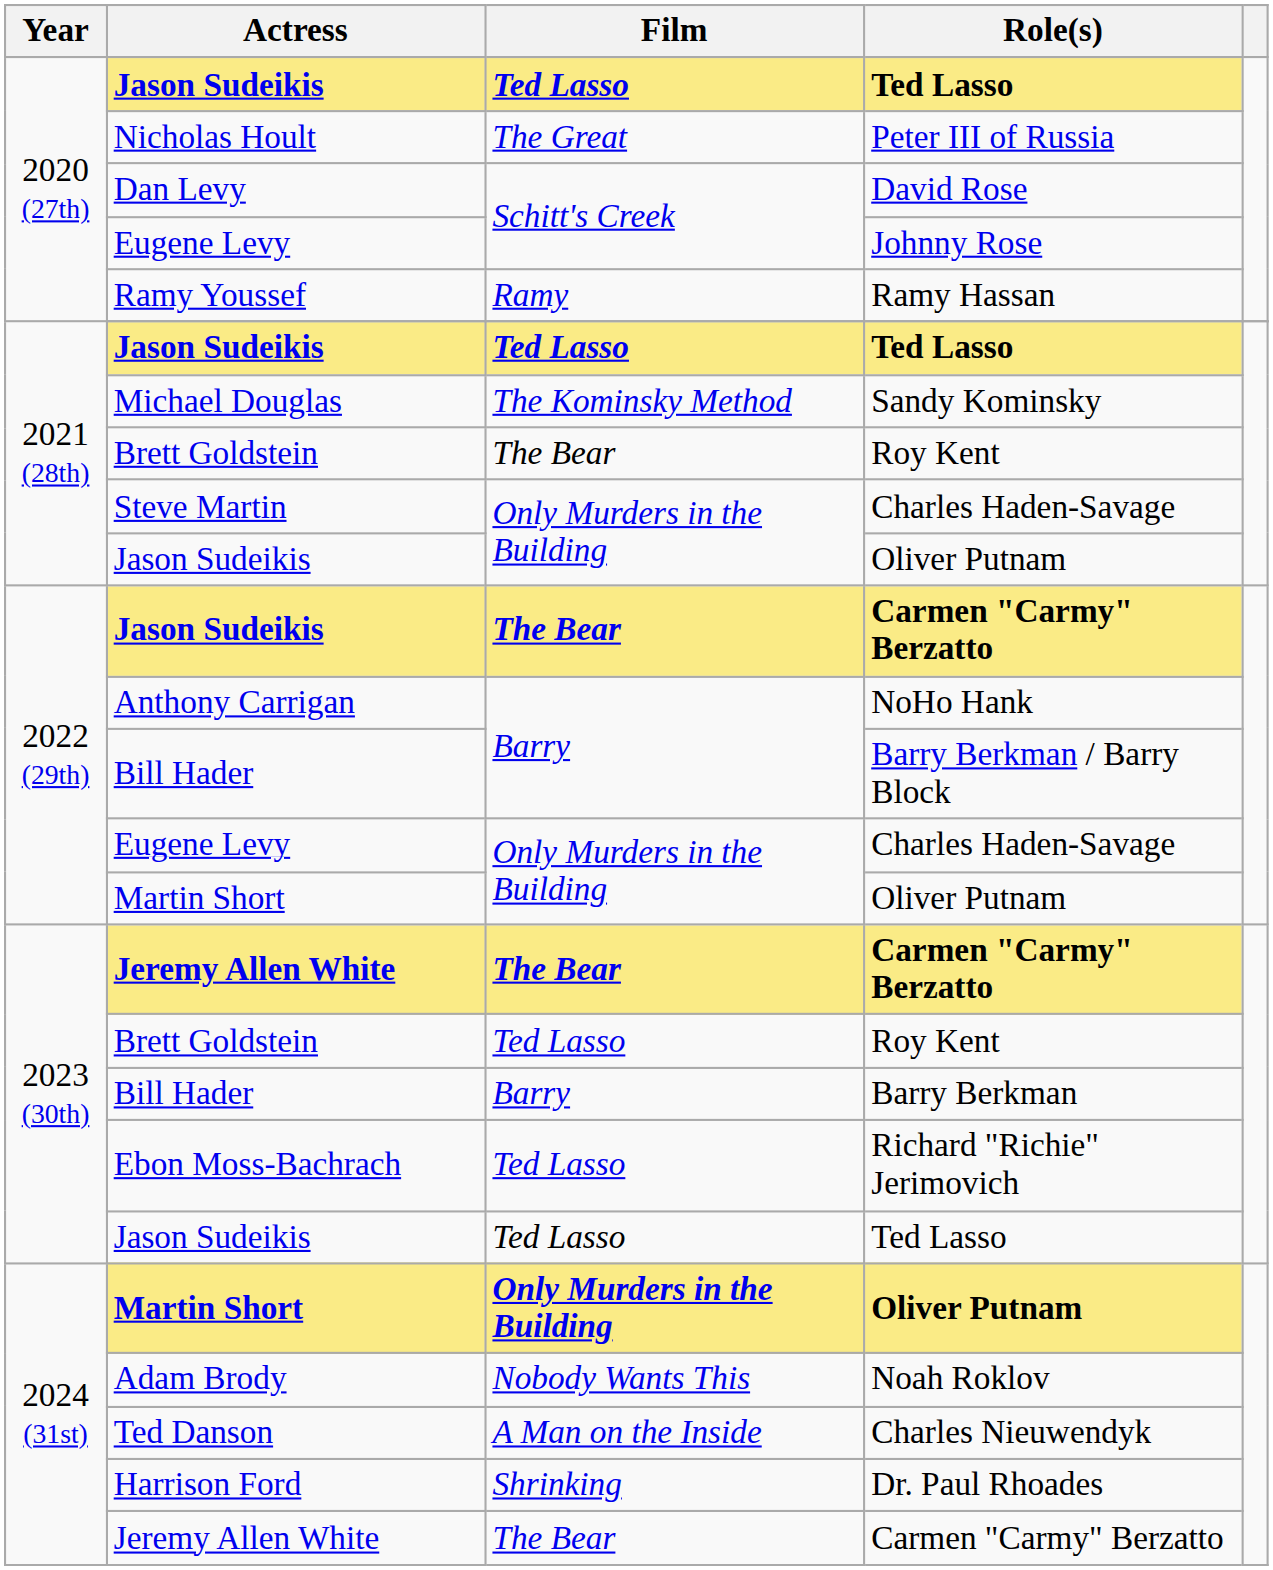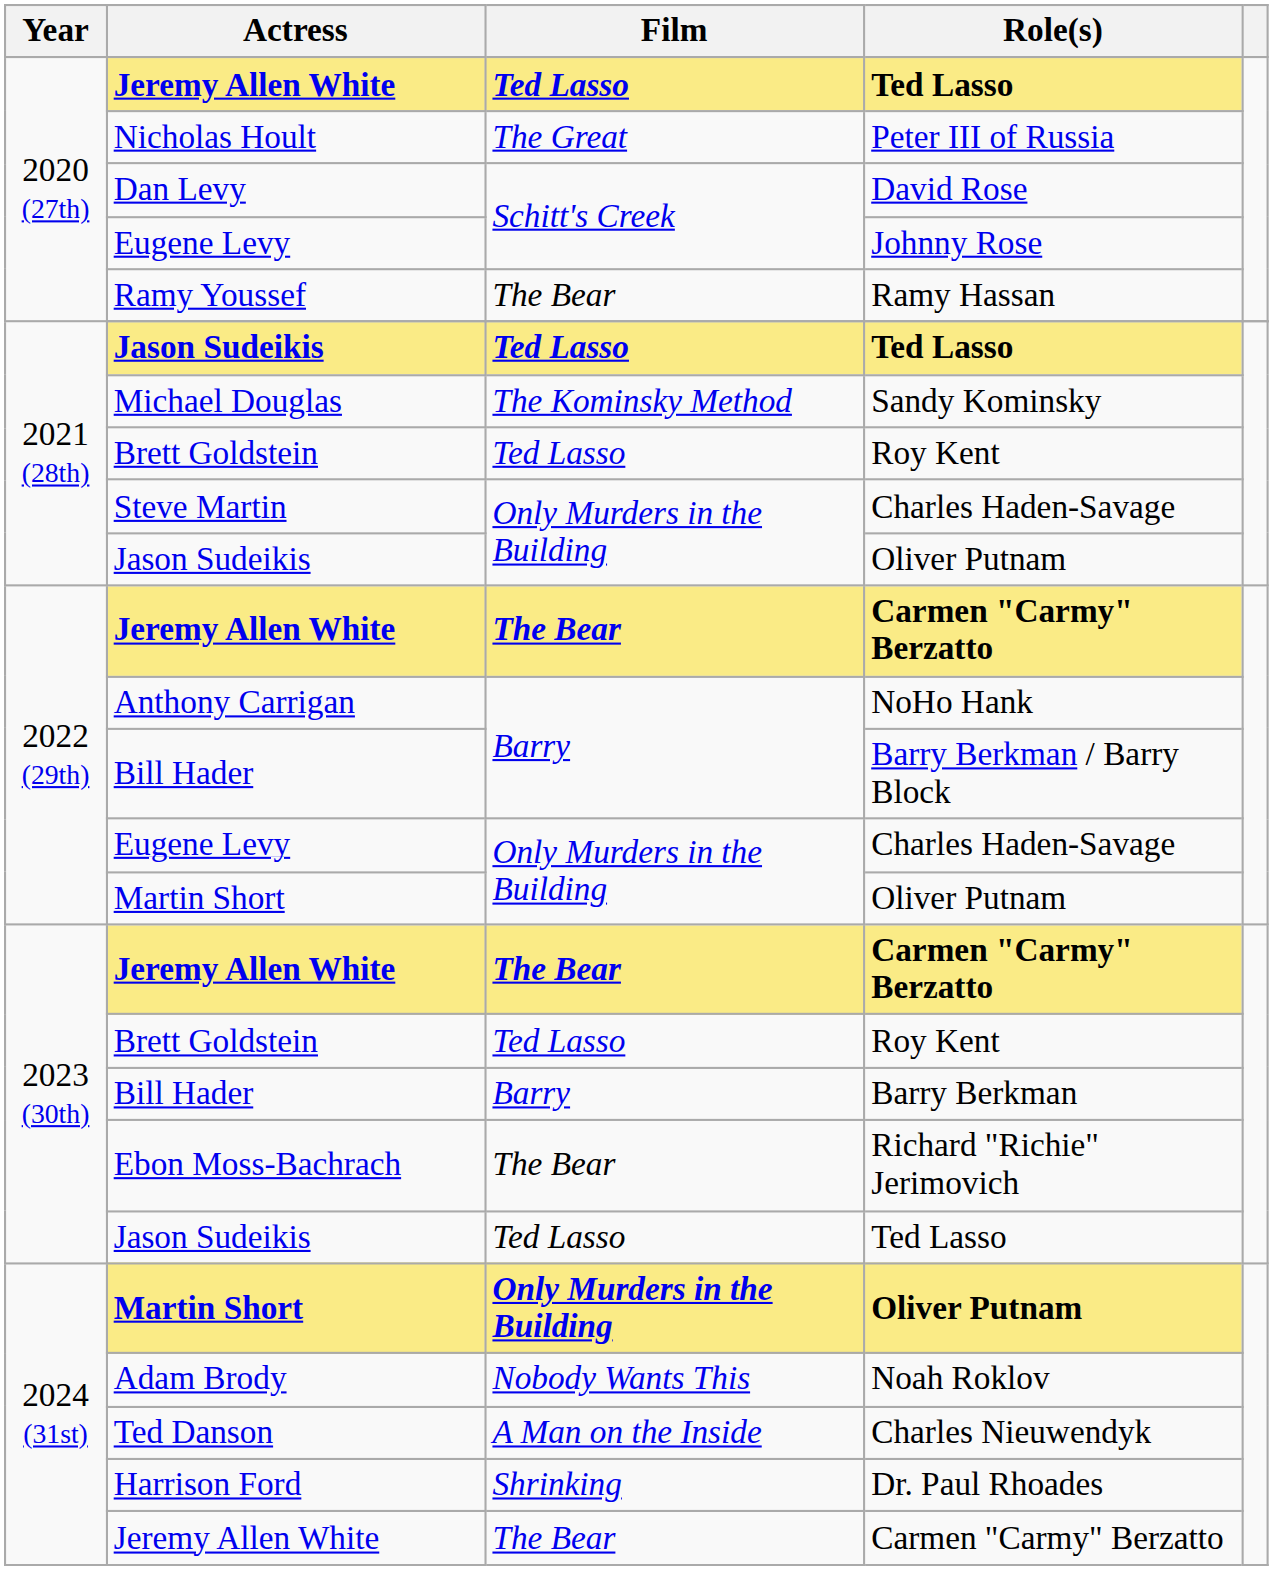 <table class="wikitable sortable" style="text-align:left;">
 <tr>
 <th scope="col" style="width:8%;">Year</th>
 <th scope="col" style="width:30%;">Actress</th>
 <th scope="col" style="width:30%;">Film</th>
 <th scope="col" style="width:30%;">Role(s)</th>
 <th class=unsortable><strong></strong></th>
 </tr>
 <tr>
 <td rowspan="5" align="center">2020<br><small><a href='#'>(27th)</a> </small></td>
-<td style="background:#FAEB86;"><strong><a href='#'>Jason Sudeikis</a></strong></td>
+<td style="background:#FAEB86;"><strong><a href='#'>Jeremy Allen White</a></strong></td>
 <td style="background:#FAEB86;"><strong><em><a href='#'>Ted Lasso</a></em></strong></td>
 <td style="background:#FAEB86;"><strong>Ted Lasso</strong></td>
 <td rowspan=5></td>
 </tr>
 <tr>
 <td><a href='#'>Nicholas Hoult</a></td>
 <td><em><a href='#'>The Great</a></em></td>
 <td><a href='#'>Peter III of Russia</a></td>
 </tr>
 <tr>
 <td><a href='#'>Dan Levy</a></td>
 <td rowspan="2"><em><a href='#'>Schitt's Creek</a></em></td>
 <td><a href='#'>David Rose</a></td>
 </tr>
 <tr>
 <td><a href='#'>Eugene Levy</a></td>
 <td><a href='#'>Johnny Rose</a></td>
 </tr>
 <tr>
 <td><a href='#'>Ramy Youssef</a></td>
-<td><em><a href='#'>Ramy</a></em></td>
+<td><em>The Bear</em></td>
 <td>Ramy Hassan</td>
 </tr>
 <tr>
 <td rowspan="6" align="center">2021<br><small><a href='#'>(28th)</a> </small></td>
 </tr>
 <tr>
 <td style="background:#FAEB86;"><strong><a href='#'>Jason Sudeikis</a></strong></td>
 <td style="background:#FAEB86;"><strong><em><a href='#'>Ted Lasso</a></em></strong></td>
 <td style="background:#FAEB86;"><strong>Ted Lasso</strong></td>
 <td rowspan=5></td>
 </tr>
 <tr>
 <td><a href='#'>Michael Douglas</a></td>
 <td><em><a href='#'>The Kominsky Method</a></em></td>
 <td>Sandy Kominsky</td>
 </tr>
 <tr>
 <td><a href='#'>Brett Goldstein</a></td>
-<td><em>The Bear</em></td>
+<td><em><a href='#'>Ted Lasso</a></em></td>
 <td>Roy Kent</td>
 </tr>
 <tr>
 <td><a href='#'>Steve Martin</a></td>
 <td rowspan="2"><em><a href='#'>Only Murders in the Building</a></em></td>
 <td>Charles Haden-Savage</td>
 </tr>
 <tr>
 <td><a href='#'>Jason Sudeikis</a></td>
 <td>Oliver Putnam</td>
 </tr>
 <tr>
 <td rowspan="5" align="center">2022<br><small><a href='#'>(29th)</a> </small></td>
-<td style="background:#FAEB86;"><strong><a href='#'>Jason Sudeikis</a></strong></td>
+<td style="background:#FAEB86;"><strong><a href='#'>Jeremy Allen White</a></strong></td>
 <td style="background:#FAEB86;"><strong><em><a href='#'>The Bear</a></em></strong></td>
 <td style="background:#FAEB86;"><strong>Carmen "Carmy" Berzatto</strong></td>
 <td rowspan=5></td>
 </tr>
 <tr>
 <td><a href='#'>Anthony Carrigan</a></td>
 <td rowspan="2"><em><a href='#'>Barry</a></em></td>
 <td>NoHo Hank</td>
 </tr>
 <tr>
 <td><a href='#'>Bill Hader</a></td>
 <td><a href='#'>Barry Berkman</a> / Barry Block</td>
 </tr>
 <tr>
 <td><a href='#'>Eugene Levy</a></td>
 <td rowspan="2"><em><a href='#'>Only Murders in the Building</a></em></td>
 <td>Charles Haden-Savage</td>
 </tr>
 <tr>
 <td><a href='#'>Martin Short</a></td>
 <td>Oliver Putnam</td>
 </tr>
 <tr>
 <td rowspan="5" align="center">2023<br><small><a href='#'>(30th)</a> </small></td>
 <td style="background:#FAEB86;"><strong><a href='#'>Jeremy Allen White</a></strong></td>
 <td style="background:#FAEB86;"><strong><em><a href='#'>The Bear</a></em></strong></td>
 <td style="background:#FAEB86;"><strong>Carmen "Carmy" Berzatto</strong></td>
 <td rowspan=5></td>
 </tr>
 <tr>
 <td><a href='#'>Brett Goldstein</a></td>
 <td><em><a href='#'>Ted Lasso</a></em></td>
 <td>Roy Kent</td>
 </tr>
 <tr>
 <td><a href='#'>Bill Hader</a></td>
 <td><em><a href='#'>Barry</a></em></td>
 <td>Barry Berkman</td>
 </tr>
 <tr>
 <td><a href='#'>Ebon Moss-Bachrach</a></td>
-<td><em><a href='#'>Ted Lasso</a></em></td>
+<td><em>The Bear</em></td>
 <td>Richard "Richie" Jerimovich</td>
 </tr>
 <tr>
 <td><a href='#'>Jason Sudeikis</a></td>
 <td><em>Ted Lasso</em></td>
 <td>Ted Lasso</td>
 </tr>
 <tr>
 <td rowspan="5" align="center">2024<br><small><a href='#'>(31st)</a></small></td>
 <td style="background:#FAEB86;"><strong><a href='#'>Martin Short</a></strong></td>
 <td style="background:#FAEB86;"><strong><em><a href='#'>Only Murders in the Building</a></em></strong></td>
 <td style="background:#FAEB86;"><strong>Oliver Putnam</strong></td>
 <td rowspan=5></td>
 </tr>
 <tr>
 <td><a href='#'>Adam Brody</a></td>
 <td><em><a href='#'>Nobody Wants This</a></em></td>
 <td>Noah Roklov</td>
 </tr>
 <tr>
 <td><a href='#'>Ted Danson</a></td>
 <td><em><a href='#'>A Man on the Inside</a></em></td>
 <td>Charles Nieuwendyk</td>
 </tr>
 <tr>
 <td><a href='#'>Harrison Ford</a></td>
 <td><em><a href='#'>Shrinking</a></em></td>
 <td>Dr. Paul Rhoades</td>
 </tr>
 <tr>
 <td><a href='#'>Jeremy Allen White</a></td>
 <td><em><a href='#'>The Bear</a></em></td>
 <td>Carmen "Carmy" Berzatto</td>
 </tr>
 </table>
